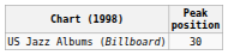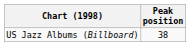 <table class=wikitable>
 <tr>
 <th>Chart (1998)</th>
 <th>Peak<br>position</th>
 </tr>
 <tr>
 <td>US Jazz Albums (<em>Billboard</em>)</td>
-<td align="center">30</td>
+<td align="center">38</td>
 </tr>
 </table>
